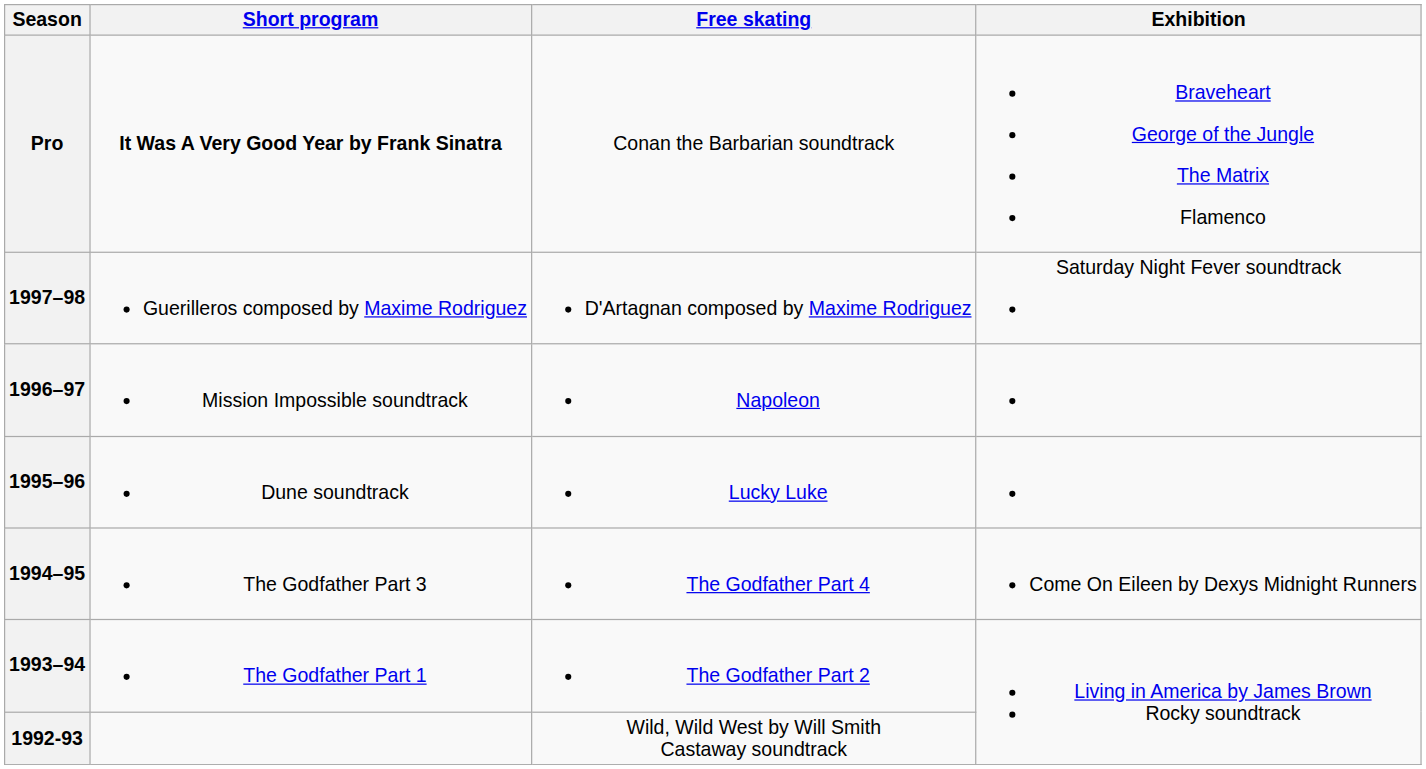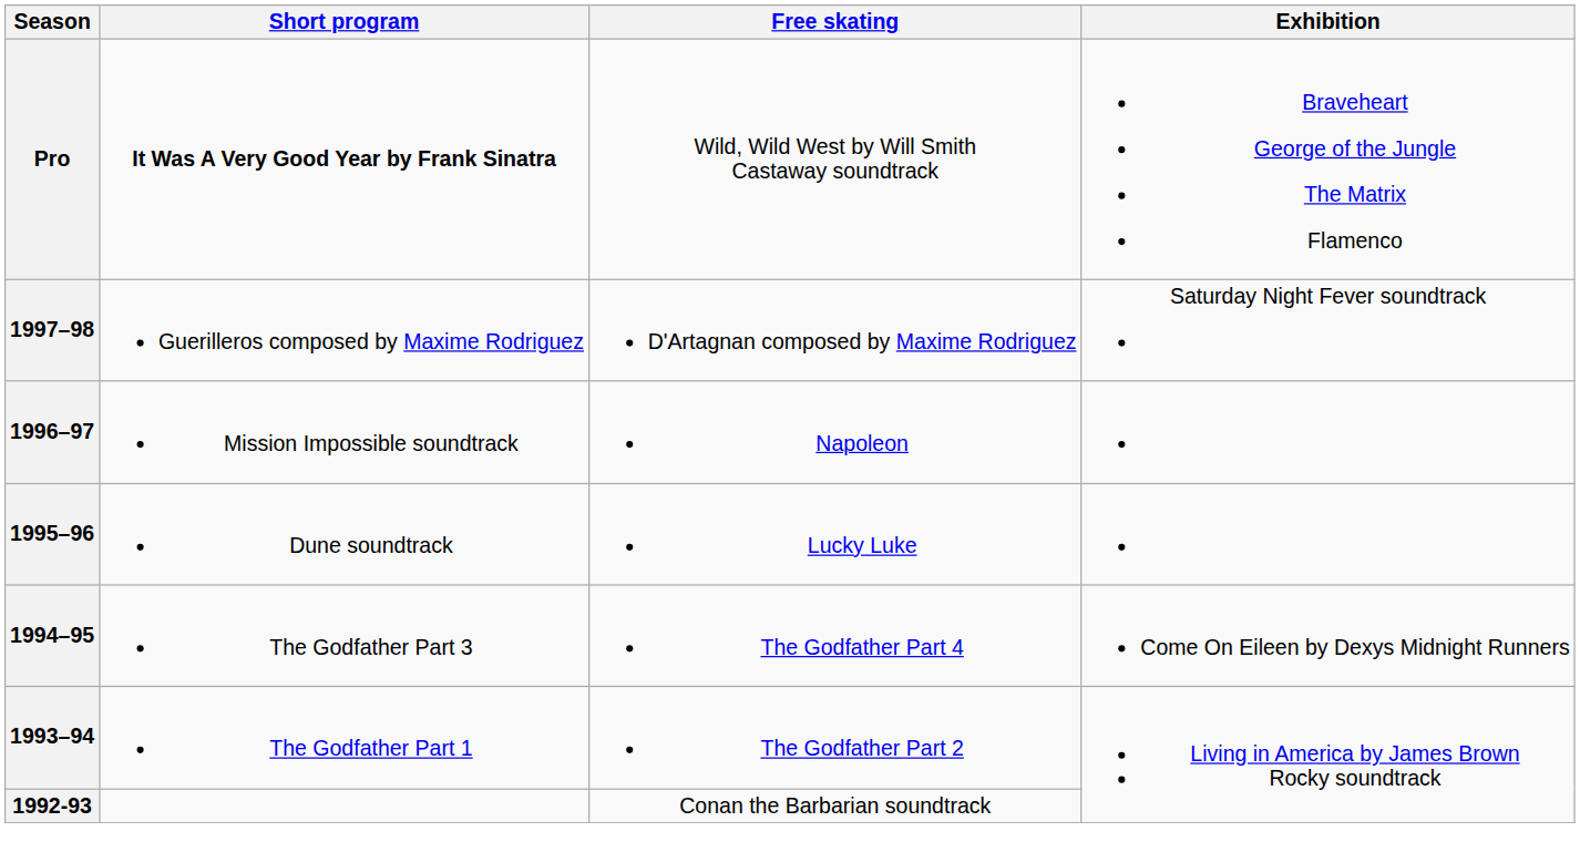 <table class=wikitable style=text-align:center>
 <tr>
 <th>Season</th>
 <th><a href='#'>Short program</a></th>
 <th><a href='#'>Free skating</a></th>
 <th>Exhibition</th>
 </tr>
 <tr>
 <th>Pro</th>
 <td><strong>It Was A Very Good Year by Frank Sinatra</strong></td>
-<td>Conan the Barbarian soundtrack</td>
+<td>Wild, Wild West by Will Smith<br>Castaway soundtrack</td>
 <td><br><ul><li><a href='#'>Braveheart</a></li></ul><ul><li><a href='#'>George of the Jungle</a></li></ul><ul><li><a href='#'>The Matrix</a></li></ul><ul><li>Flamenco</li></ul></td>
 </tr>
 <tr>
 <th>1997–98</th>
 <td><br><ul><li>Guerilleros composed by <a href='#'>Maxime Rodriguez</a></li></ul></td>
 <td><br><ul><li>D'Artagnan composed by <a href='#'>Maxime Rodriguez</a></li></ul></td>
 <td>Saturday Night Fever soundtrack<br><ul><li></li></ul></td>
 </tr>
 <tr>
 <th>1996–97</th>
 <td><br><ul><li>Mission Impossible soundtrack</li></ul></td>
 <td><br><ul><li><a href='#'>Napoleon</a></li></ul></td>
 <td><br><ul><li></li></ul></td>
 </tr>
 <tr>
 <th>1995–96</th>
 <td><br><ul><li>Dune soundtrack</li></ul></td>
 <td><br><ul><li><a href='#'>Lucky Luke</a></li></ul></td>
 <td><br><ul><li></li></ul></td>
 </tr>
 <tr>
 <th>1994–95</th>
 <td><br><ul><li>The Godfather Part 3</li></ul></td>
 <td><br><ul><li><a href='#'>The Godfather Part 4</a></li></ul></td>
 <td><br><ul><li>Come On Eileen by Dexys Midnight Runners</li></ul></td>
 </tr>
 <tr>
 <th>1993–94</th>
 <td><br><ul><li><a href='#'>The Godfather Part 1</a></li></ul></td>
 <td><br><ul><li><a href='#'>The Godfather Part 2</a></li></ul></td>
 <td rowspan=2><br><ul><li><a href='#'>Living in America by James Brown</a></li><li>Rocky soundtrack</li></ul></td>
 </tr>
 <tr>
 <th><strong>1992-93</strong></th>
 <td></td>
-<td>Wild, Wild West by Will Smith<br>Castaway soundtrack</td>
+<td>Conan the Barbarian soundtrack</td>
 </tr>
 </table>
